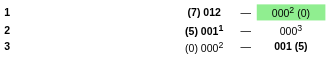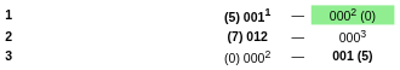 <table style="font-size:90%">
 <tr>
 <th width=50></th>
 <th width=200></th>
 <th width=100></th>
 <th width=20></th>
 <th width=100></th>
 <th width=200></th>
 </tr>
 <tr>
 <td><strong>1</strong></td>
 <td align=right><strong></strong></td>
-<td align=center><strong>(7) 012</strong></td>
+<td align=center><strong>(5) 001<sup>1</sup></strong></td>
 <td>—</td>
 <td align=center style="background: lightgreen;">000<sup>2</sup> (0)</td>
 <td></td>
 </tr>
 <tr>
 <td><strong>2</strong></td>
 <td align=right><strong></strong></td>
-<td align=center><strong>(5) 001<sup>1</sup></strong></td>
+<td align=center><strong>(7) 012</strong></td>
 <td>—</td>
 <td align=center>000<sup>3</sup></td>
 <td></td>
 </tr>
 <tr>
 <td><strong>3</strong></td>
 <td align=right></td>
 <td align=center>(0) 000<sup>2</sup></td>
 <td>—</td>
 <td align=center><strong>001 (5)</strong></td>
 <td><strong></strong></td>
 </tr>
 <tr>
 </tr>
 </table>
